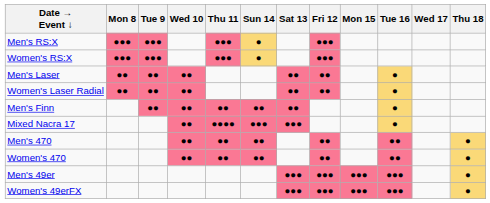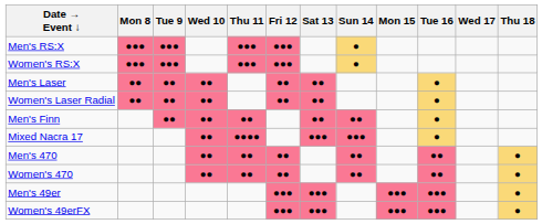 <table class="wikitable" style="margin:0.5em auto; font-size:90%; line-height:1.25em;">
 <tr style="text-align:center;">
 <th>Date →<br>Event   ↓</th>
 <th>Mon 8</th>
 <th>Tue 9</th>
 <th>Wed 10</th>
 <th>Thu 11</th>
+<th>Fri 12</th>
+<th>Sat 13</th>
 <th>Sun 14</th>
-<th>Sat 13</th>
-<th>Fri 12</th>
 <th>Mon 15</th>
 <th>Tue 16</th>
 <th>Wed 17</th>
 <th>Thu 18</th>
 </tr>
 <tr style="text-align:center;">
 <td style="text-align:left;"><a href='#'>Men's RS:X</a></td>
 <td style="background-color:#FA7894;">●●●</td>
 <td style="background-color:#FA7894;">●●●</td>
 <td></td>
 <td style="background-color:#FA7894;">●●●</td>
+<td style="background-color:#FA7894;">●●●</td>
+<td></td>
 <td style="background-color:#FAD978;">●</td>
-<td></td>
-<td style="background-color:#FA7894;">●●●</td>
 <td></td>
 <td></td>
 <td></td>
 <td></td>
 </tr>
 <tr style="text-align:center;">
 <td style="text-align:left;"><a href='#'>Women's RS:X</a></td>
 <td style="background-color:#FA7894;">●●●</td>
 <td style="background-color:#FA7894;">●●●</td>
 <td></td>
 <td style="background-color:#FA7894;">●●●</td>
+<td style="background-color:#FA7894;">●●●</td>
+<td></td>
 <td style="background-color:#FAD978;">●</td>
-<td></td>
-<td style="background-color:#FA7894;">●●●</td>
 <td></td>
 <td></td>
 <td></td>
 <td></td>
 </tr>
 <tr style="text-align:center;">
 <td style="text-align:left;"><a href='#'>Men's Laser</a></td>
 <td style="background-color:#FA7894;">●●</td>
 <td style="background-color:#FA7894;">●●</td>
 <td style="background-color:#FA7894;">●●</td>
 <td></td>
-<td></td>
 <td style="background-color:#FA7894;">●●</td>
 <td style="background-color:#FA7894;">●●</td>
+<td></td>
 <td></td>
 <td style="background-color:#FAD978;">●</td>
 <td></td>
 <td></td>
 </tr>
 <tr style="text-align:center;">
 <td style="text-align:left;"><a href='#'>Women's Laser Radial</a></td>
 <td style="background-color:#FA7894;">●●</td>
 <td style="background-color:#FA7894;">●●</td>
 <td style="background-color:#FA7894;">●●</td>
 <td></td>
-<td></td>
 <td style="background-color:#FA7894;">●●</td>
 <td style="background-color:#FA7894;">●●</td>
+<td></td>
 <td></td>
 <td style="background-color:#FAD978;">●</td>
 <td></td>
 <td></td>
 </tr>
 <tr style="text-align:center;">
 <td style="text-align:left;"><a href='#'>Men's Finn</a></td>
 <td></td>
 <td style="background-color:#FA7894;">●●</td>
 <td style="background-color:#FA7894;">●●</td>
 <td style="background-color:#FA7894;">●●</td>
+<td></td>
 <td style="background-color:#FA7894;">●●</td>
 <td style="background-color:#FA7894;">●●</td>
-<td></td>
 <td></td>
 <td style="background-color:#FAD978;">●</td>
 <td></td>
 <td></td>
 </tr>
 <tr style="text-align:center;">
 <td style="text-align:left;"><a href='#'>Mixed Nacra 17</a></td>
 <td></td>
 <td></td>
 <td style="background-color:#FA7894;">●●</td>
 <td style="background-color:#FA7894;">●●●●</td>
+<td></td>
 <td style="background-color:#FA7894;">●●●</td>
 <td style="background-color:#FA7894;">●●●</td>
-<td></td>
 <td></td>
 <td style="background-color:#FAD978;">●</td>
 <td></td>
 <td></td>
 </tr>
 <tr style="text-align:center;">
 <td style="text-align:left;"><a href='#'>Men's 470</a></td>
 <td></td>
 <td></td>
 <td style="background-color:#FA7894;">●●</td>
 <td style="background-color:#FA7894;">●●</td>
 <td style="background-color:#FA7894;">●●</td>
 <td></td>
 <td style="background-color:#FA7894;">●●</td>
 <td></td>
 <td style="background-color:#FA7894;">●●</td>
 <td></td>
 <td style="background-color:#FAD978;">●</td>
 </tr>
 <tr style="text-align:center;">
 <td style="text-align:left;"><a href='#'>Women's 470</a></td>
 <td></td>
 <td></td>
 <td style="background-color:#FA7894;">●●</td>
 <td style="background-color:#FA7894;">●●</td>
 <td style="background-color:#FA7894;">●●</td>
 <td></td>
 <td style="background-color:#FA7894;">●●</td>
 <td></td>
 <td style="background-color:#FA7894;">●●</td>
 <td></td>
 <td style="background-color:#FAD978;">●</td>
 </tr>
 <tr style="text-align:center;">
 <td style="text-align:left;"><a href='#'>Men's 49er</a></td>
 <td></td>
 <td></td>
 <td></td>
 <td></td>
-<td></td>
 <td style="background-color:#FA7894;">●●●</td>
 <td style="background-color:#FA7894;">●●●</td>
+<td></td>
 <td style="background-color:#FA7894;">●●●</td>
 <td style="background-color:#FA7894;">●●●</td>
 <td></td>
 <td style="background-color:#FAD978;">●</td>
 </tr>
 <tr style="text-align:center;">
 <td style="text-align:left;"><a href='#'>Women's 49erFX</a></td>
 <td></td>
 <td></td>
 <td></td>
 <td></td>
-<td></td>
 <td style="background-color:#FA7894;">●●●</td>
 <td style="background-color:#FA7894;">●●●</td>
+<td></td>
 <td style="background-color:#FA7894;">●●●</td>
 <td style="background-color:#FA7894;">●●●</td>
 <td></td>
 <td style="background-color:#FAD978;">●</td>
 </tr>
 </table>
